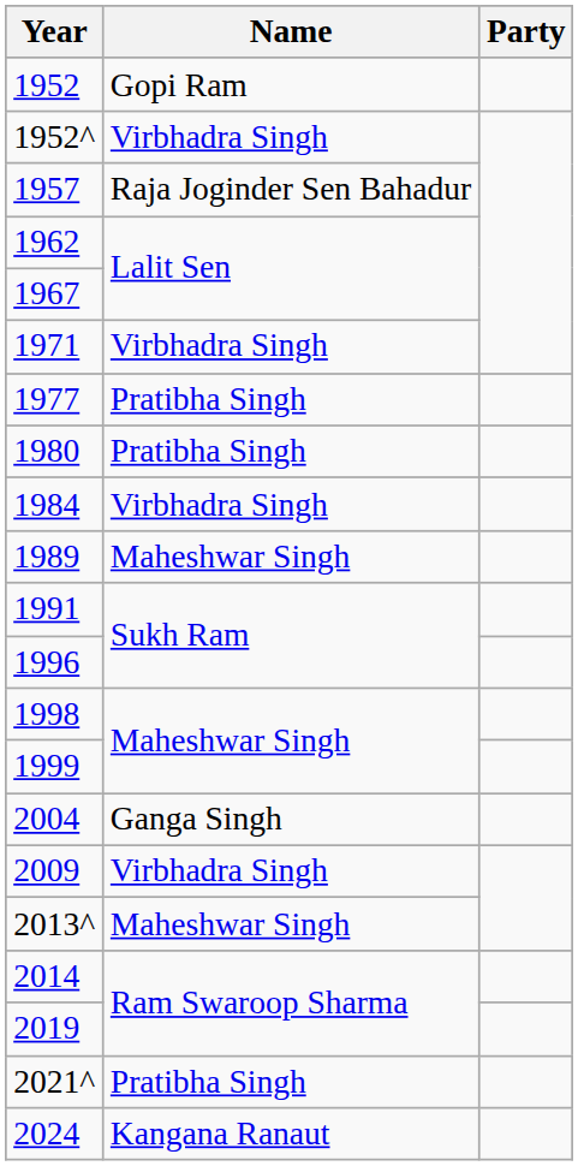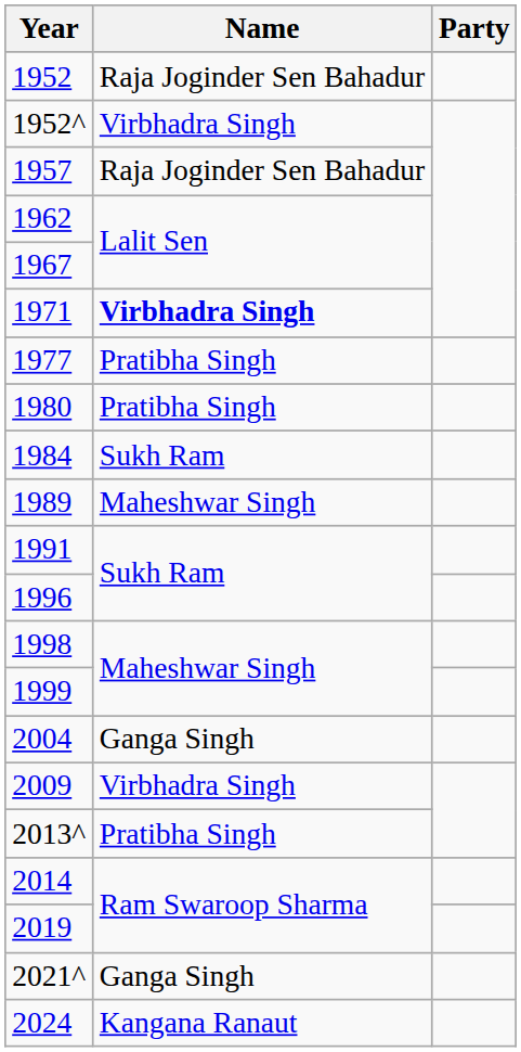 <table class="wikitable sortable">
 <tr>
 <th>Year</th>
 <th>Name</th>
 <th Colspan=2>Party</th>
 </tr>
 <tr>
 <td><a href='#'>1952</a></td>
-<td>Gopi Ram</td>
+<td>Raja Joginder Sen Bahadur</td>
 <td></td>
 </tr>
 <tr>
 <td>1952^</td>
 <td><a href='#'>Virbhadra Singh</a></td>
 </tr>
 <tr>
 <td><a href='#'>1957</a></td>
 <td>Raja Joginder Sen Bahadur</td>
 </tr>
 <tr>
 <td><a href='#'>1962</a></td>
 <td rowspan="2"><a href='#'>Lalit Sen</a></td>
 </tr>
 <tr>
 <td><a href='#'>1967</a></td>
 </tr>
 <tr>
 <td><a href='#'>1971</a></td>
-<td><a href='#'>Virbhadra Singh</a></td>
+<td><strong><a href='#'>Virbhadra Singh</a></strong></td>
 </tr>
 <tr>
 <td><a href='#'>1977</a></td>
 <td><a href='#'>Pratibha Singh</a></td>
 <td></td>
 </tr>
 <tr>
 <td><a href='#'>1980</a></td>
 <td><a href='#'>Pratibha Singh</a></td>
 <td></td>
 </tr>
 <tr>
 <td><a href='#'>1984</a></td>
-<td><a href='#'>Virbhadra Singh</a></td>
+<td><a href='#'>Sukh Ram</a></td>
 </tr>
 <tr>
 <td><a href='#'>1989</a></td>
 <td><a href='#'>Maheshwar Singh</a></td>
 <td></td>
 </tr>
 <tr>
 <td><a href='#'>1991</a></td>
 <td rowspan="2"><a href='#'>Sukh Ram</a></td>
 <td></td>
 </tr>
 <tr>
 <td><a href='#'>1996</a></td>
 </tr>
 <tr>
 <td><a href='#'>1998</a></td>
 <td rowspan="2"><a href='#'>Maheshwar Singh</a></td>
 <td></td>
 </tr>
 <tr>
 <td><a href='#'>1999</a></td>
 </tr>
 <tr>
 <td><a href='#'>2004</a></td>
 <td>Ganga Singh</td>
 <td></td>
 </tr>
 <tr>
 <td><a href='#'>2009</a></td>
 <td><a href='#'>Virbhadra Singh</a></td>
 </tr>
 <tr>
 <td>2013^</td>
-<td><a href='#'>Maheshwar Singh</a></td>
+<td><a href='#'>Pratibha Singh</a></td>
 </tr>
 <tr>
 <td><a href='#'>2014</a></td>
 <td rowspan="2"><a href='#'>Ram Swaroop Sharma</a></td>
 <td></td>
 </tr>
 <tr>
 <td><a href='#'>2019</a></td>
 </tr>
 <tr>
 <td>2021^</td>
-<td><a href='#'>Pratibha Singh</a></td>
+<td>Ganga Singh</td>
 <td></td>
 </tr>
 <tr>
 <td><a href='#'>2024</a></td>
 <td rowspan="2"><a href='#'>Kangana Ranaut</a></td>
 <td></td>
 </tr>
 </table>
